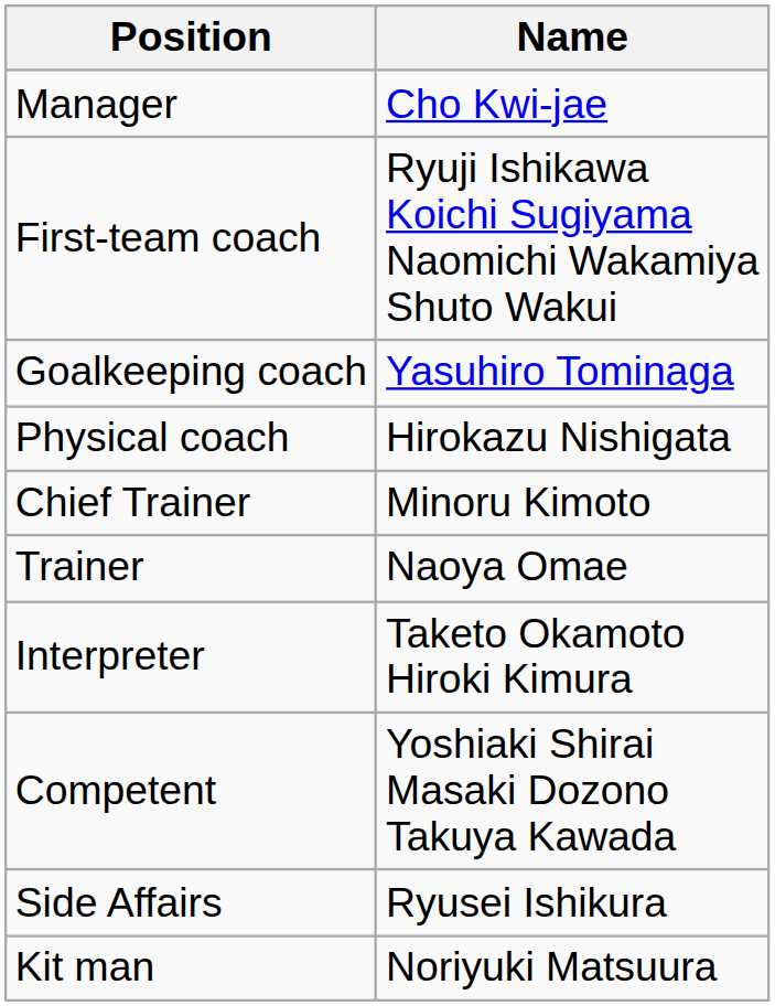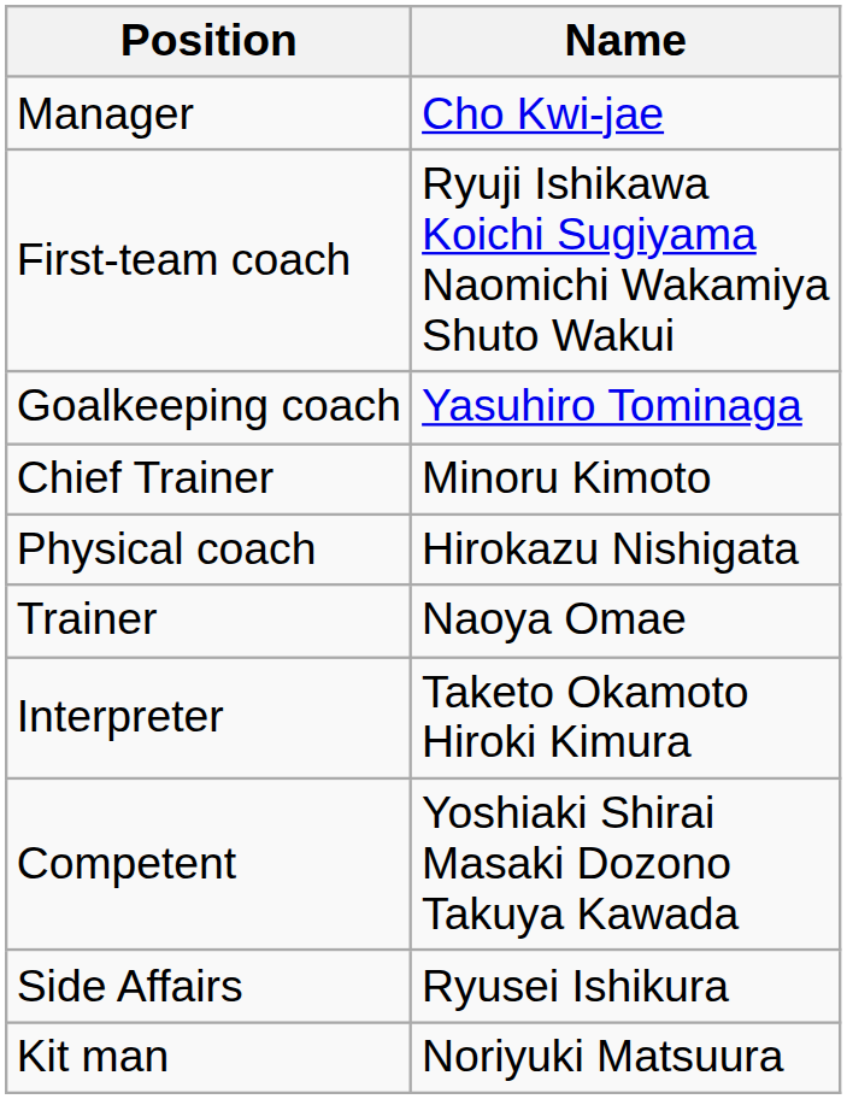 <table class="wikitable">
 <tr>
 <th>Position</th>
 <th>Name</th>
 </tr>
 <tr>
 <td>Manager</td>
 <td> <a href='#'>Cho Kwi-jae</a></td>
 </tr>
 <tr>
 <td>First-team coach</td>
 <td> Ryuji Ishikawa <br>  <a href='#'>Koichi Sugiyama</a> <br>  Naomichi Wakamiya <br>  Shuto Wakui</td>
 </tr>
 <tr>
 <td>Goalkeeping coach</td>
 <td> <a href='#'>Yasuhiro Tominaga</a></td>
 </tr>
 <tr>
+<td>Chief Trainer</td>
+<td> Minoru Kimoto</td>
+</tr>
+<tr>
 <td>Physical coach</td>
 <td> Hirokazu Nishigata</td>
-</tr>
-<tr>
-<td>Chief Trainer</td>
-<td> Minoru Kimoto</td>
 </tr>
 <tr>
 <td>Trainer</td>
 <td> Naoya Omae</td>
 </tr>
 <tr>
 <td>Interpreter</td>
 <td> Taketo Okamoto <br>  Hiroki Kimura</td>
 </tr>
 <tr>
 <td>Competent</td>
 <td> Yoshiaki Shirai <br>   Masaki Dozono <br>  Takuya Kawada</td>
 </tr>
 <tr>
 <td>Side Affairs</td>
 <td> Ryusei Ishikura</td>
 </tr>
 <tr>
 <td>Kit man</td>
 <td> Noriyuki Matsuura</td>
 </tr>
 </table>
